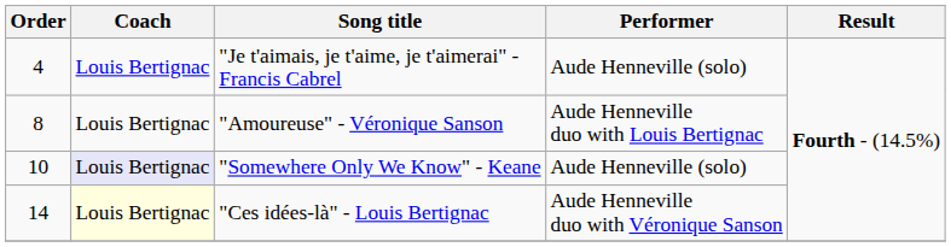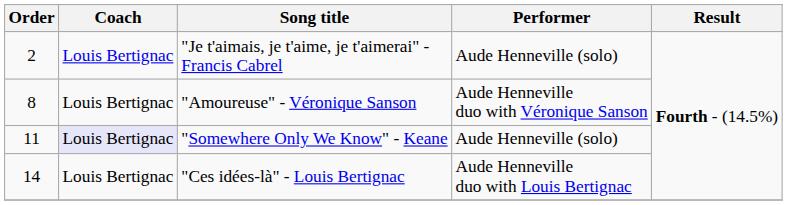 <table class="wikitable">
 <tr>
 <th>Order</th>
 <th>Coach</th>
 <th>Song title</th>
 <th>Performer</th>
 <th>Result</th>
 </tr>
 <tr>
-<td align="center">4</td>
+<td align="center">2</td>
 <td><a href='#'>Louis Bertignac</a></td>
 <td>"Je t'aimais, je t'aime, je t'aimerai" - <br><a href='#'>Francis Cabrel</a></td>
 <td>Aude Henneville (solo)</td>
 <td rowspan=4><strong>Fourth</strong> - (14.5%)</td>
 </tr>
 <tr>
 <td align="center">8</td>
 <td>Louis Bertignac</td>
 <td>"Amoureuse" - <a href='#'>Véronique Sanson</a></td>
-<td>Aude Henneville <br>duo with <a href='#'>Louis Bertignac</a></td>
+<td>Aude Henneville <br>duo with <a href='#'>Véronique Sanson</a></td>
 </tr>
 <tr>
-<td align="center">10</td>
+<td align="center">11</td>
 <td style="background: lavender;">Louis Bertignac</td>
 <td>"<a href='#'>Somewhere Only We Know</a>" - <a href='#'>Keane</a></td>
 <td>Aude Henneville (solo)</td>
 </tr>
 <tr>
 <td align="center">14</td>
-<td style="background: lightyellow;">Louis Bertignac</td>
+<td>Louis Bertignac</td>
 <td>"Ces idées-là" - <a href='#'>Louis Bertignac</a></td>
-<td>Aude Henneville <br>duo with <a href='#'>Véronique Sanson</a></td>
+<td>Aude Henneville <br>duo with <a href='#'>Louis Bertignac</a></td>
 </tr>
 <tr>
 </tr>
 </table>
